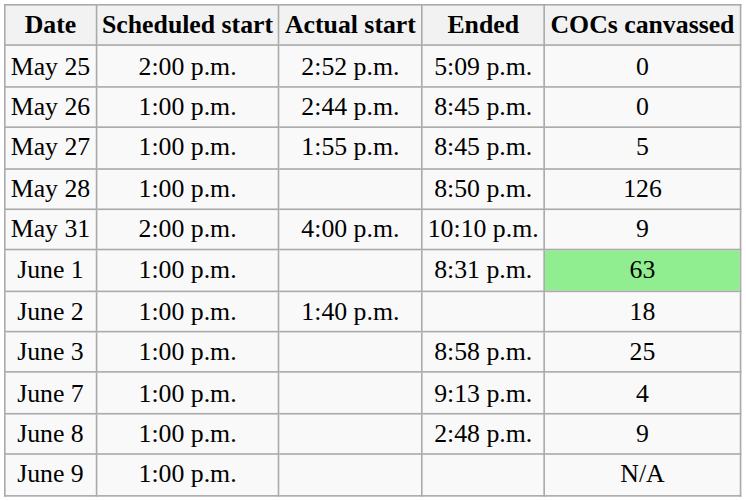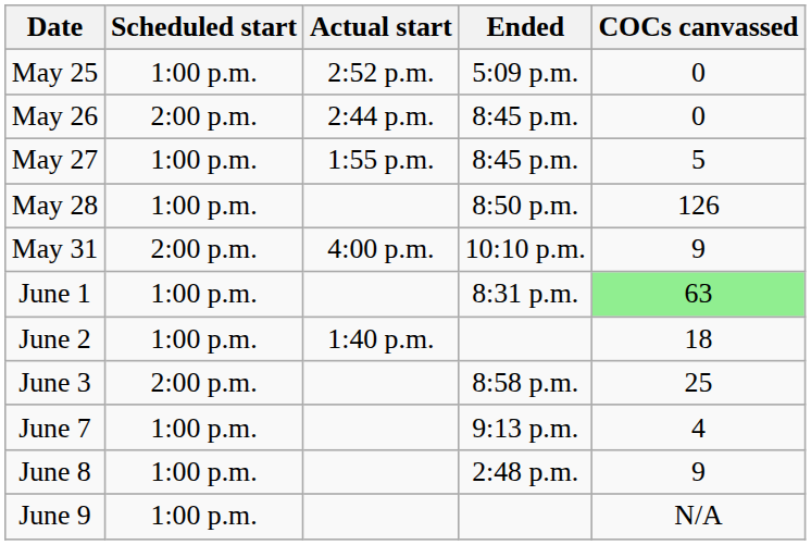 <table class="wikitable" style="text-align:center">
 <tr>
 <th>Date</th>
 <th>Scheduled start</th>
 <th>Actual start</th>
 <th>Ended</th>
 <th>COCs canvassed</th>
 </tr>
 <tr>
 <td>May 25</td>
-<td>2:00 p.m.</td>
+<td>1:00 p.m.</td>
 <td>2:52 p.m.</td>
 <td>5:09 p.m.</td>
 <td>0</td>
 </tr>
 <tr>
 <td>May 26</td>
-<td>1:00 p.m.</td>
+<td>2:00 p.m.</td>
 <td>2:44 p.m.</td>
 <td>8:45 p.m.</td>
 <td>0</td>
 </tr>
 <tr>
 <td>May 27</td>
 <td>1:00 p.m.</td>
 <td>1:55 p.m.</td>
 <td>8:45 p.m.</td>
 <td>5</td>
 </tr>
 <tr>
 <td>May 28</td>
 <td>1:00 p.m.</td>
 <td></td>
 <td>8:50 p.m.</td>
 <td>126</td>
 </tr>
 <tr>
 <td>May 31</td>
 <td>2:00 p.m.</td>
 <td>4:00 p.m.</td>
 <td>10:10 p.m.</td>
 <td>9</td>
 </tr>
 <tr>
 <td>June 1</td>
 <td>1:00 p.m.</td>
 <td></td>
 <td>8:31 p.m.</td>
 <td style="background: lightgreen;">63</td>
 </tr>
 <tr>
 <td>June 2</td>
 <td>1:00 p.m.</td>
 <td>1:40 p.m.</td>
 <td></td>
 <td>18</td>
 </tr>
 <tr>
 <td>June 3</td>
-<td>1:00 p.m.</td>
+<td>2:00 p.m.</td>
 <td></td>
 <td>8:58 p.m.</td>
 <td>25</td>
 </tr>
 <tr>
 <td>June 7</td>
 <td>1:00 p.m.</td>
 <td></td>
 <td>9:13 p.m.</td>
 <td>4</td>
 </tr>
 <tr>
 <td>June 8</td>
 <td>1:00 p.m.</td>
 <td></td>
 <td>2:48 p.m.</td>
 <td>9</td>
 </tr>
 <tr>
 <td>June 9</td>
 <td>1:00 p.m.</td>
 <td></td>
 <td></td>
 <td>N/A</td>
 </tr>
 </table>
